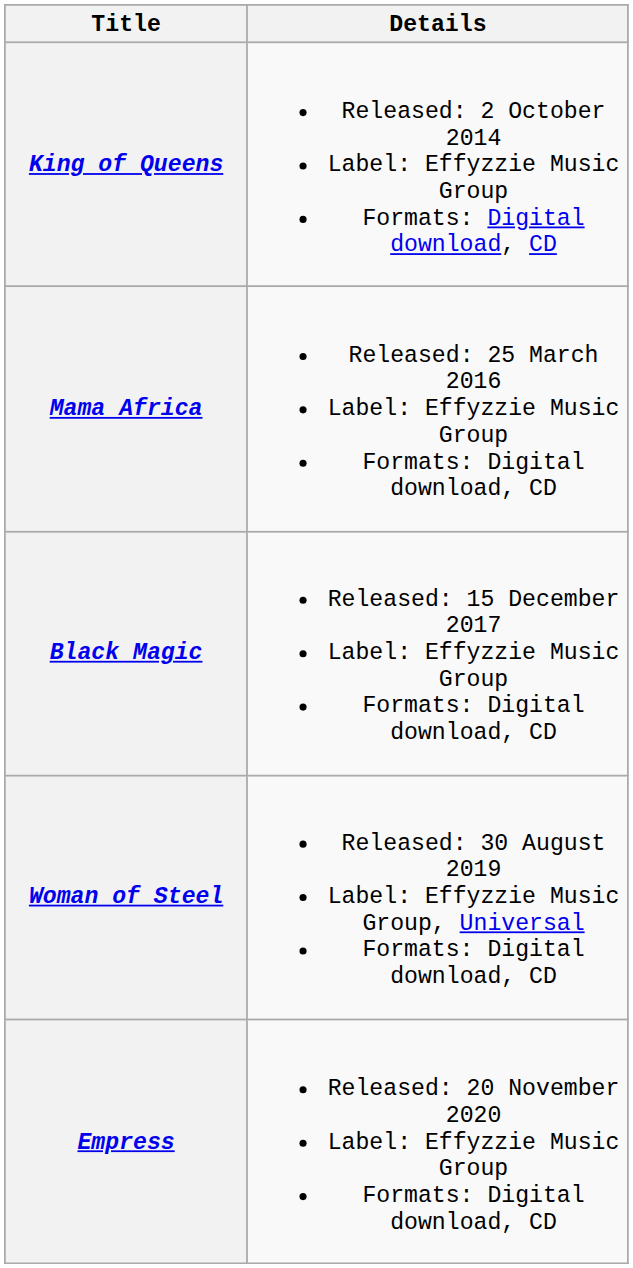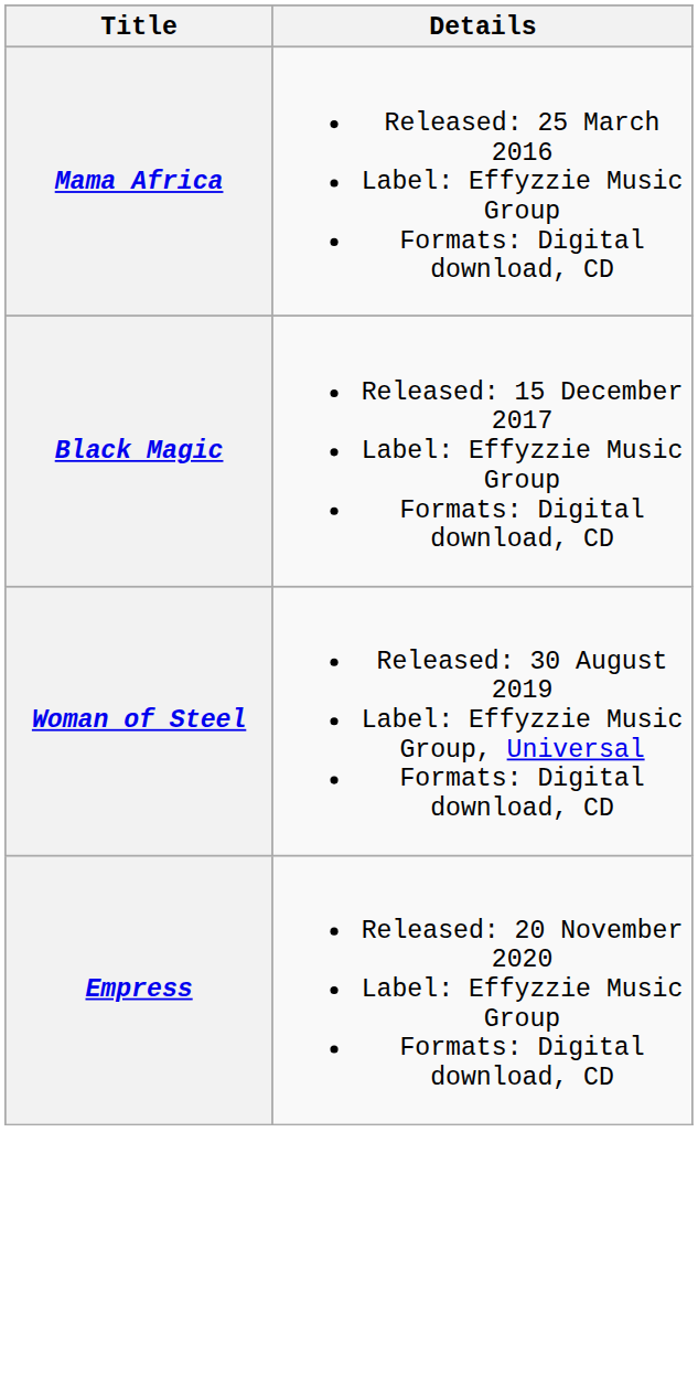 <table class="wikitable plainrowheaders" style="text-align:center;">
 <tr>
 <th scope="col" style="width:10em;">Title</th>
 <th scope="col" style="width:16em;">Details</th>
-</tr>
-<tr>
-<th scope="row"><em><a href='#'>King of Queens</a></em></th>
-<td><br><ul><li>Released: 2 October 2014</li><li>Label: Effyzzie Music Group</li><li>Formats: <a href='#'>Digital download</a>, <a href='#'>CD</a></li></ul></td>
 </tr>
 <tr>
 <th scope="row"><em><a href='#'>Mama Africa</a></em></th>
 <td><br><ul><li>Released: 25 March 2016</li><li>Label: Effyzzie Music Group</li><li>Formats: Digital download, CD</li></ul></td>
 </tr>
 <tr>
 <th scope="row"><em><a href='#'>Black Magic</a></em></th>
 <td><br><ul><li>Released: 15 December 2017</li><li>Label: Effyzzie Music Group</li><li>Formats: Digital download, CD</li></ul></td>
 </tr>
 <tr>
 <th scope="row"><em><a href='#'>Woman of Steel</a></em></th>
 <td><br><ul><li>Released: 30 August 2019</li><li>Label: Effyzzie Music Group, <a href='#'>Universal</a></li><li>Formats: Digital download, CD</li></ul></td>
 </tr>
 <tr>
 <th scope="row"><em><a href='#'>Empress</a></em></th>
 <td><br><ul><li>Released: 20 November 2020</li><li>Label: Effyzzie Music Group</li><li>Formats: Digital download, CD</li></ul></td>
 </tr>
 </table>
